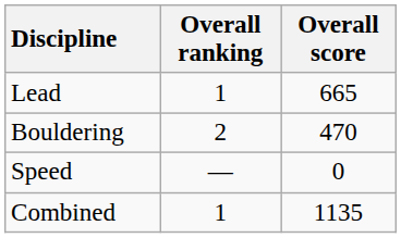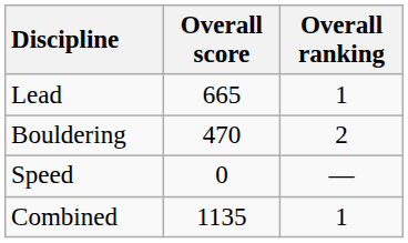 <table class="wikitable floatright" style="text-align: center; width: 250px;">
 <tr>
 <th style="text-align:left;">Discipline</th>
+<th>Overall<br>score</th>
 <th>Overall<br>ranking</th>
-<th>Overall<br>score</th>
 </tr>
 <tr>
 <td style="text-align: left;">Lead</td>
+<td>665</td>
 <td>1</td>
-<td>665</td>
 </tr>
 <tr>
 <td style="text-align: left;">Bouldering</td>
+<td>470</td>
 <td>2</td>
-<td>470</td>
 </tr>
 <tr>
 <td style="text-align: left;">Speed</td>
+<td>0</td>
 <td>—</td>
-<td>0</td>
 </tr>
 <tr>
 <td style="text-align: left;">Combined</td>
+<td>1135</td>
 <td>1</td>
-<td>1135</td>
 </tr>
 </table>
